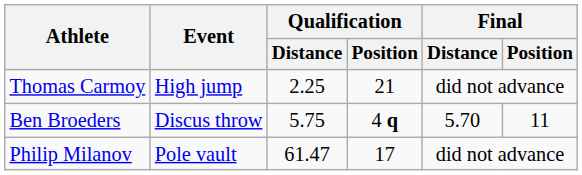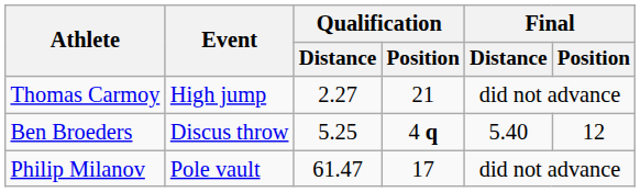 <table class=wikitable style=font-size:90%>
 <tr>
 <th rowspan=2>Athlete</th>
 <th rowspan=2>Event</th>
 <th colspan=2>Qualification</th>
 <th colspan=2>Final</th>
 </tr>
 <tr style=font-size:95%>
 <th>Distance</th>
 <th>Position</th>
 <th>Distance</th>
 <th>Position</th>
 </tr>
 <tr align=center>
 <td align=left><a href='#'>Thomas Carmoy</a></td>
 <td align=left><a href='#'>High jump</a></td>
-<td>2.25</td>
+<td>2.27</td>
 <td>21</td>
 <td colspan=2>did not advance</td>
 </tr>
 <tr align=center>
 <td align=left><a href='#'>Ben Broeders</a></td>
 <td align=left><a href='#'>Discus throw</a></td>
-<td>5.75</td>
+<td>5.25</td>
 <td>4 <strong>q</strong></td>
-<td>5.70</td>
-<td>11</td>
+<td>5.40</td>
+<td>12</td>
 </tr>
 <tr align=center>
 <td align=left><a href='#'>Philip Milanov</a></td>
 <td align=left><a href='#'>Pole vault</a></td>
 <td>61.47</td>
 <td>17</td>
 <td colspan=2>did not advance</td>
 </tr>
 </table>
